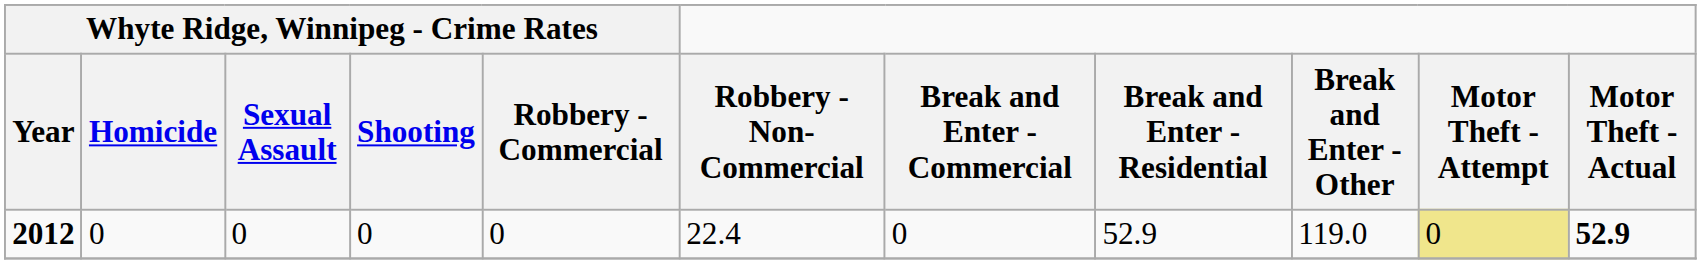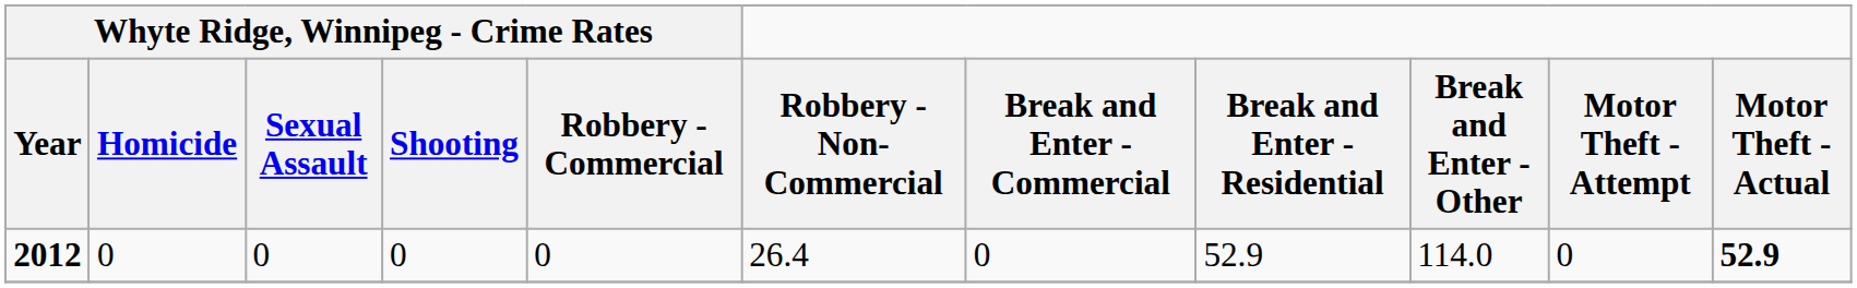 <table class="wikitable sortable" border="1">
 <tr>
 <th colspan="5">Whyte Ridge, Winnipeg - Crime Rates </th>
 </tr>
 <tr>
 <th>Year</th>
 <th><a href='#'>Homicide</a></th>
 <th><a href='#'>Sexual Assault</a></th>
 <th><a href='#'>Shooting</a></th>
 <th>Robbery - Commercial</th>
 <th>Robbery - Non-Commercial</th>
 <th>Break and Enter - Commercial</th>
 <th>Break and Enter - Residential</th>
 <th>Break and Enter - Other</th>
 <th>Motor Theft - Attempt</th>
 <th>Motor Theft - Actual</th>
 </tr>
 <tr>
 <td><strong>2012</strong></td>
 <td>0</td>
 <td>0</td>
 <td>0</td>
 <td>0</td>
-<td>22.4</td>
+<td>26.4</td>
 <td>0</td>
 <td>52.9</td>
-<td>119.0</td>
-<td style="background: khaki;">0</td>
+<td>114.0</td>
+<td>0</td>
 <td><strong>52.9</strong></td>
 </tr>
 <tr>
 </tr>
 </table>
